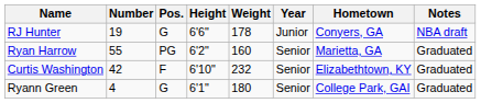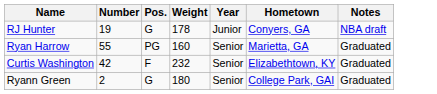 <table class="wikitable sortable" border="1">
 <tr>
 <th>Name</th>
 <th>Number</th>
 <th>Pos.</th>
-<th>Height</th>
 <th>Weight</th>
 <th>Year</th>
 <th>Hometown</th>
 <th class="unsortable">Notes</th>
 </tr>
 <tr>
 <td><a href='#'>RJ Hunter</a></td>
 <td>19</td>
 <td>G</td>
-<td>6'6"</td>
 <td>178</td>
 <td>Junior</td>
 <td><a href='#'>Conyers, GA</a></td>
 <td><a href='#'>NBA draft</a></td>
 </tr>
 <tr>
 <td><a href='#'>Ryan Harrow</a></td>
 <td>55</td>
 <td>PG</td>
-<td>6'2"</td>
 <td>160</td>
 <td>Senior</td>
 <td><a href='#'>Marietta, GA</a></td>
 <td>Graduated</td>
 </tr>
 <tr>
 <td><a href='#'>Curtis Washington</a></td>
 <td>42</td>
 <td>F</td>
-<td>6'10"</td>
 <td>232</td>
 <td>Senior</td>
 <td><a href='#'>Elizabethtown, KY</a></td>
 <td>Graduated</td>
 </tr>
 <tr>
 <td>Ryann Green</td>
-<td>4</td>
+<td>2</td>
 <td>G</td>
-<td>6'1"</td>
 <td>180</td>
 <td>Senior</td>
 <td><a href='#'>College Park, GAI</a></td>
 <td>Graduated</td>
 </tr>
 </table>
